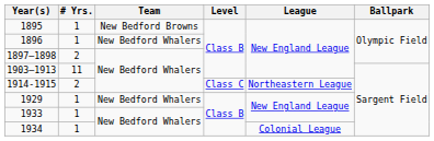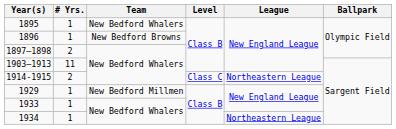 <table class="wikitable" style="text-align:center; font-size: 95%;">
 <tr>
 <th>Year(s)</th>
 <th># Yrs.</th>
 <th>Team</th>
 <th>Level</th>
 <th>League</th>
 <th>Ballpark</th>
 </tr>
 <tr>
 <td>1895</td>
 <td>1</td>
-<td>New Bedford Browns</td>
+<td>New Bedford Whalers</td>
 <td rowspan=4><a href='#'>Class B</a></td>
 <td rowspan=4><a href='#'>New England League</a></td>
 <td rowspan=3>Olympic Field</td>
 </tr>
 <tr>
 <td>1896</td>
 <td>1</td>
-<td>New Bedford Whalers</td>
+<td>New Bedford Browns</td>
 </tr>
 <tr>
 <td>1897–1898</td>
 <td>2</td>
 <td rowspan=3>New Bedford Whalers</td>
 </tr>
 <tr>
 <td>1903–1913</td>
 <td>11</td>
 <td Rowspan=5>Sargent Field</td>
 </tr>
 <tr>
 <td>1914-1915</td>
 <td>2</td>
 <td><a href='#'>Class C</a></td>
 <td><a href='#'>Northeastern League</a></td>
 </tr>
 <tr>
 <td>1929</td>
 <td>1</td>
-<td>New Bedford Whalers</td>
+<td>New Bedford Millmen</td>
 <td rowspan=3><a href='#'>Class B</a></td>
 <td rowspan=2><a href='#'>New England League</a></td>
 </tr>
 <tr>
 <td>1933</td>
 <td>1</td>
 <td rowspan=2>New Bedford Whalers</td>
 </tr>
 <tr>
 <td>1934</td>
 <td>1</td>
-<td><a href='#'>Colonial League</a></td>
+<td><a href='#'>Northeastern League</a></td>
 </tr>
 </table>
